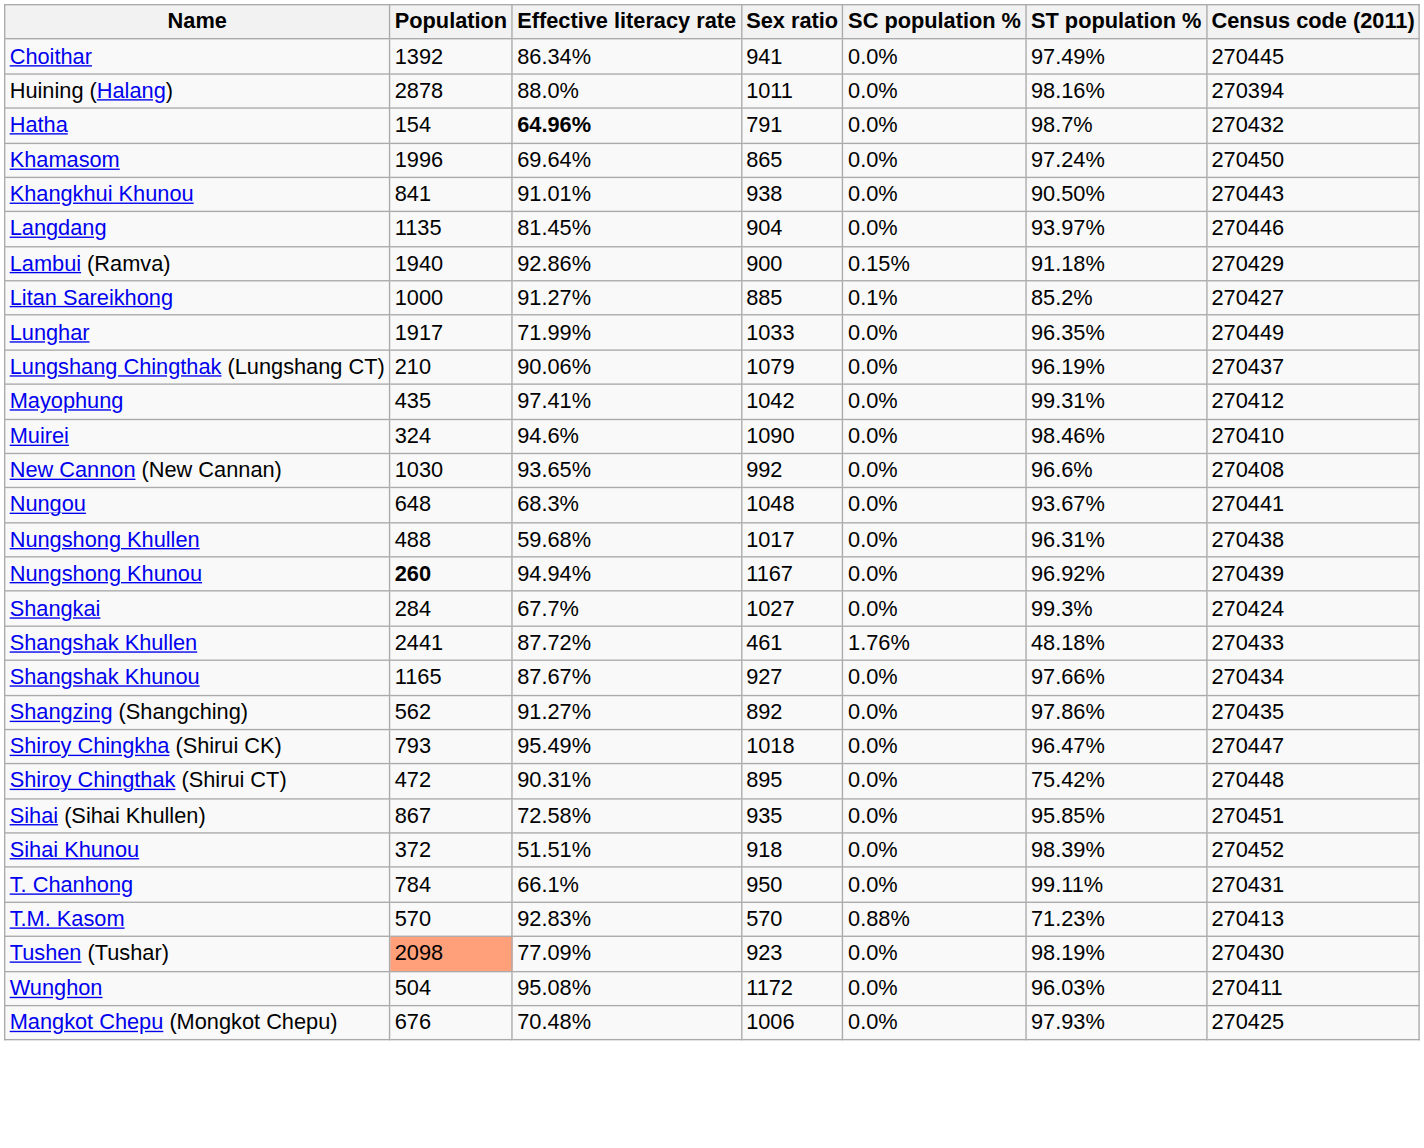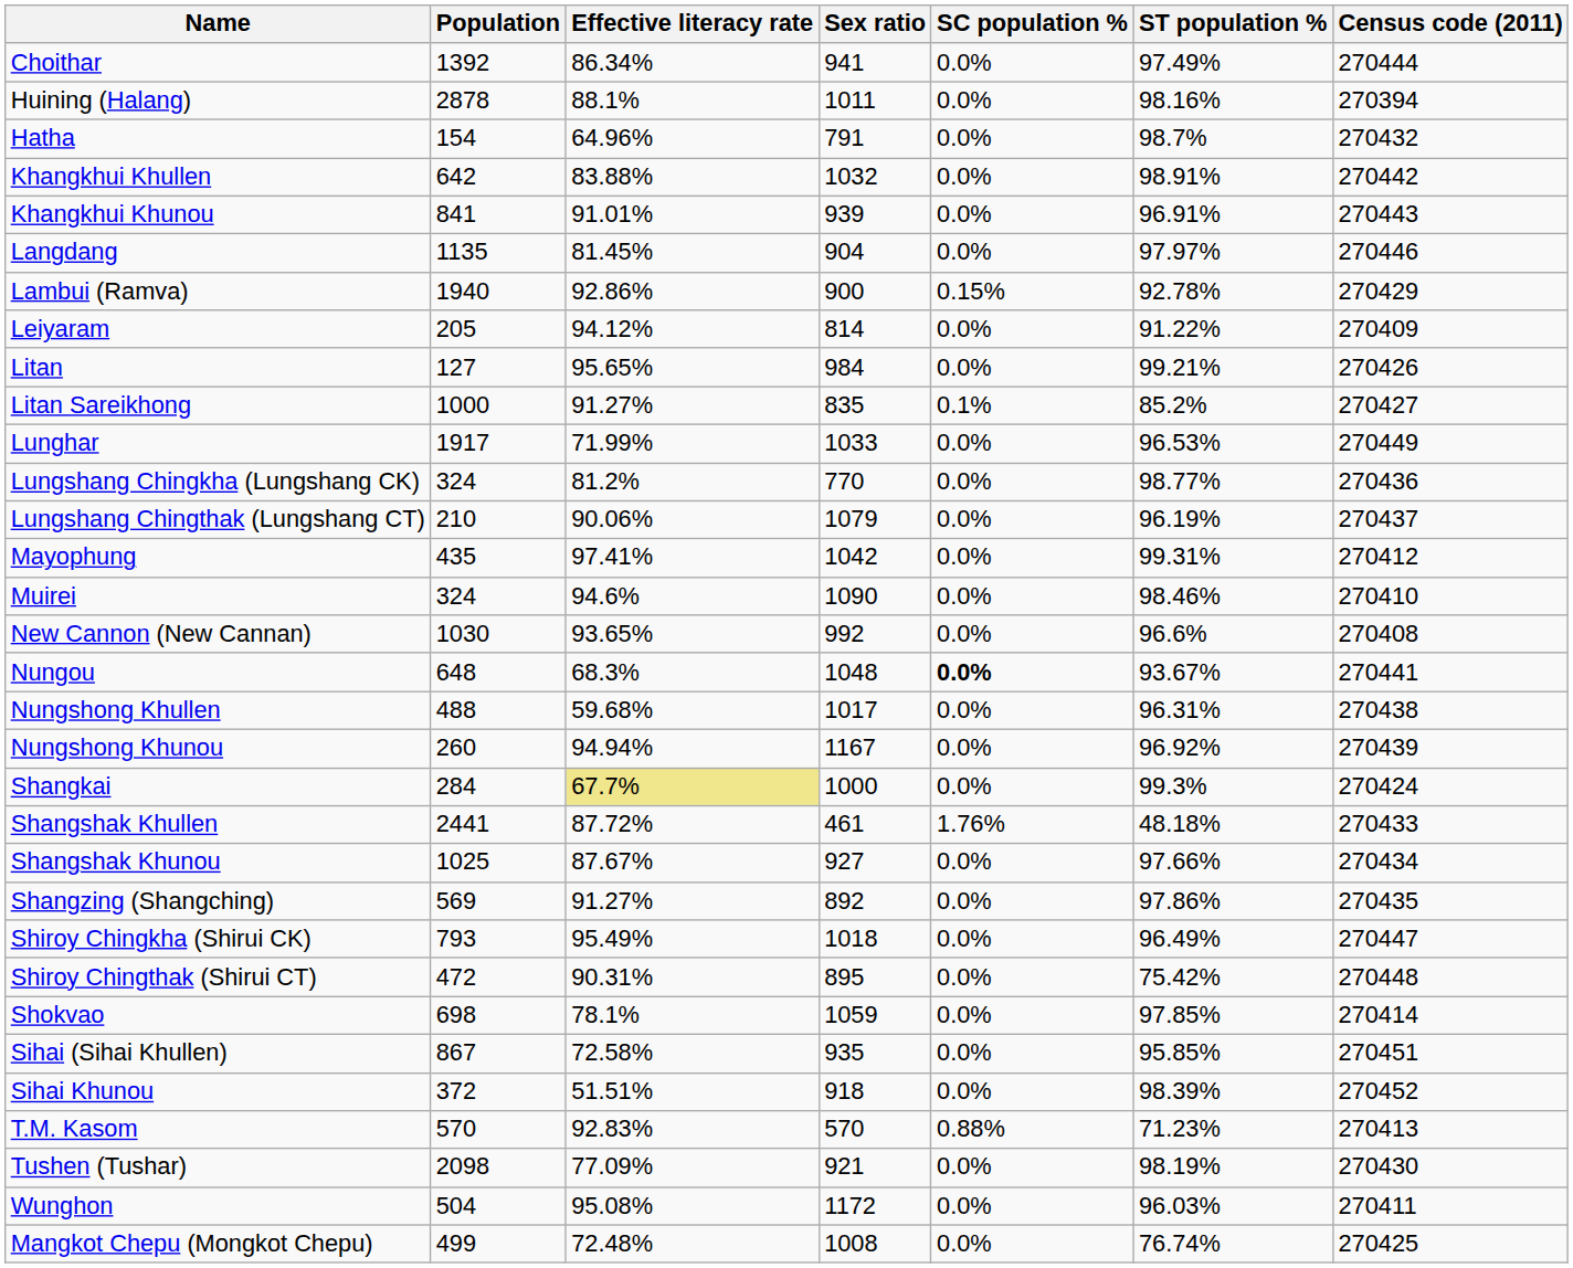 <table class="wikitable sortable">
 <tr>
 <th>Name</th>
 <th>Population</th>
 <th>Effective literacy rate</th>
 <th>Sex ratio</th>
 <th>SC population %</th>
 <th>ST population %</th>
 <th>Census code (2011)</th>
 </tr>
 <tr>
 <td><a href='#'>Choithar</a></td>
 <td>1392</td>
 <td>86.34%</td>
 <td>941</td>
 <td>0.0%</td>
 <td>97.49%</td>
-<td>270445</td>
+<td>270444</td>
 </tr>
 <tr>
 <td>Huining (<a href='#'>Halang</a>)</td>
 <td>2878</td>
-<td>88.0%</td>
+<td>88.1%</td>
 <td>1011</td>
 <td>0.0%</td>
 <td>98.16%</td>
 <td>270394</td>
 </tr>
 <tr>
 <td><a href='#'>Hatha</a></td>
 <td>154</td>
-<td><strong>64.96%</strong></td>
+<td>64.96%</td>
 <td>791</td>
 <td>0.0%</td>
 <td>98.7%</td>
 <td>270432</td>
 </tr>
 <tr>
-<td><a href='#'>Khamasom</a></td>
-<td>1996</td>
-<td>69.64%</td>
-<td>865</td>
+<td><a href='#'>Khangkhui Khullen</a></td>
+<td>642</td>
+<td>83.88%</td>
+<td>1032</td>
 <td>0.0%</td>
-<td>97.24%</td>
-<td>270450</td>
+<td>98.91%</td>
+<td>270442</td>
 </tr>
 <tr>
 <td><a href='#'>Khangkhui Khunou</a></td>
 <td>841</td>
 <td>91.01%</td>
-<td>938</td>
+<td>939</td>
 <td>0.0%</td>
-<td>90.50%</td>
+<td>96.91%</td>
 <td>270443</td>
 </tr>
 <tr>
 <td><a href='#'>Langdang</a></td>
 <td>1135</td>
 <td>81.45%</td>
 <td>904</td>
 <td>0.0%</td>
-<td>93.97%</td>
+<td>97.97%</td>
 <td>270446</td>
 </tr>
 <tr>
 <td><a href='#'>Lambui</a> (Ramva)</td>
 <td>1940</td>
 <td>92.86%</td>
 <td>900</td>
 <td>0.15%</td>
-<td>91.18%</td>
+<td>92.78%</td>
 <td>270429</td>
+</tr>
+<tr>
+<td><a href='#'>Leiyaram</a></td>
+<td>205</td>
+<td>94.12%</td>
+<td>814</td>
+<td>0.0%</td>
+<td>91.22%</td>
+<td>270409</td>
+</tr>
+<tr>
+<td><a href='#'>Litan</a></td>
+<td>127</td>
+<td>95.65%</td>
+<td>984</td>
+<td>0.0%</td>
+<td>99.21%</td>
+<td>270426</td>
 </tr>
 <tr>
 <td><a href='#'>Litan Sareikhong</a></td>
 <td>1000</td>
 <td>91.27%</td>
-<td>885</td>
+<td>835</td>
 <td>0.1%</td>
 <td>85.2%</td>
 <td>270427</td>
 </tr>
 <tr>
 <td><a href='#'>Lunghar</a></td>
 <td>1917</td>
 <td>71.99%</td>
 <td>1033</td>
 <td>0.0%</td>
-<td>96.35%</td>
+<td>96.53%</td>
 <td>270449</td>
+</tr>
+<tr>
+<td><a href='#'>Lungshang Chingkha</a> (Lungshang CK)</td>
+<td>324</td>
+<td>81.2%</td>
+<td>770</td>
+<td>0.0%</td>
+<td>98.77%</td>
+<td>270436</td>
 </tr>
 <tr>
 <td><a href='#'>Lungshang Chingthak</a> (Lungshang CT)</td>
 <td>210</td>
 <td>90.06%</td>
 <td>1079</td>
 <td>0.0%</td>
 <td>96.19%</td>
 <td>270437</td>
 </tr>
 <tr>
 <td><a href='#'>Mayophung</a></td>
 <td>435</td>
 <td>97.41%</td>
 <td>1042</td>
 <td>0.0%</td>
 <td>99.31%</td>
 <td>270412</td>
 </tr>
 <tr>
 <td><a href='#'>Muirei</a></td>
 <td>324</td>
 <td>94.6%</td>
 <td>1090</td>
 <td>0.0%</td>
 <td>98.46%</td>
 <td>270410</td>
 </tr>
 <tr>
 <td><a href='#'>New Cannon</a> (New Cannan)</td>
 <td>1030</td>
 <td>93.65%</td>
 <td>992</td>
 <td>0.0%</td>
 <td>96.6%</td>
 <td>270408</td>
 </tr>
 <tr>
 <td><a href='#'>Nungou</a></td>
 <td>648</td>
 <td>68.3%</td>
 <td>1048</td>
-<td>0.0%</td>
+<td><strong>0.0%</strong></td>
 <td>93.67%</td>
 <td>270441</td>
 </tr>
 <tr>
 <td><a href='#'>Nungshong Khullen</a></td>
 <td>488</td>
 <td>59.68%</td>
 <td>1017</td>
 <td>0.0%</td>
 <td>96.31%</td>
 <td>270438</td>
 </tr>
 <tr>
 <td><a href='#'>Nungshong Khunou</a></td>
-<td><strong>260</strong></td>
+<td>260</td>
 <td>94.94%</td>
 <td>1167</td>
 <td>0.0%</td>
 <td>96.92%</td>
 <td>270439</td>
 </tr>
 <tr>
 <td><a href='#'>Shangkai</a></td>
 <td>284</td>
-<td>67.7%</td>
-<td>1027</td>
+<td style="background: khaki;">67.7%</td>
+<td>1000</td>
 <td>0.0%</td>
 <td>99.3%</td>
 <td>270424</td>
 </tr>
 <tr>
 <td><a href='#'>Shangshak Khullen</a></td>
 <td>2441</td>
 <td>87.72%</td>
 <td>461</td>
 <td>1.76%</td>
 <td>48.18%</td>
 <td>270433</td>
 </tr>
 <tr>
 <td><a href='#'>Shangshak Khunou</a></td>
-<td>1165</td>
+<td>1025</td>
 <td>87.67%</td>
 <td>927</td>
 <td>0.0%</td>
 <td>97.66%</td>
 <td>270434</td>
 </tr>
 <tr>
 <td><a href='#'>Shangzing</a> (Shangching)</td>
-<td>562</td>
+<td>569</td>
 <td>91.27%</td>
 <td>892</td>
 <td>0.0%</td>
 <td>97.86%</td>
 <td>270435</td>
 </tr>
 <tr>
 <td><a href='#'>Shiroy Chingkha</a> (Shirui CK)</td>
 <td>793</td>
 <td>95.49%</td>
 <td>1018</td>
 <td>0.0%</td>
-<td>96.47%</td>
+<td>96.49%</td>
 <td>270447</td>
 </tr>
 <tr>
 <td><a href='#'>Shiroy Chingthak</a> (Shirui CT)</td>
 <td>472</td>
 <td>90.31%</td>
 <td>895</td>
 <td>0.0%</td>
 <td>75.42%</td>
 <td>270448</td>
+</tr>
+<tr>
+<td><a href='#'>Shokvao</a></td>
+<td>698</td>
+<td>78.1%</td>
+<td>1059</td>
+<td>0.0%</td>
+<td>97.85%</td>
+<td>270414</td>
 </tr>
 <tr>
 <td><a href='#'>Sihai</a> (Sihai Khullen)</td>
 <td>867</td>
 <td>72.58%</td>
 <td>935</td>
 <td>0.0%</td>
 <td>95.85%</td>
 <td>270451</td>
 </tr>
 <tr>
 <td><a href='#'>Sihai Khunou</a></td>
 <td>372</td>
 <td>51.51%</td>
 <td>918</td>
 <td>0.0%</td>
 <td>98.39%</td>
 <td>270452</td>
 </tr>
 <tr>
-<td><a href='#'>T. Chanhong</a></td>
-<td>784</td>
-<td>66.1%</td>
-<td>950</td>
-<td>0.0%</td>
-<td>99.11%</td>
-<td>270431</td>
-</tr>
-<tr>
 <td><a href='#'>T.M. Kasom</a></td>
 <td>570</td>
 <td>92.83%</td>
 <td>570</td>
 <td>0.88%</td>
 <td>71.23%</td>
 <td>270413</td>
 </tr>
 <tr>
 <td><a href='#'>Tushen</a> (Tushar)</td>
-<td style="background: lightsalmon;">2098</td>
+<td>2098</td>
 <td>77.09%</td>
-<td>923</td>
+<td>921</td>
 <td>0.0%</td>
 <td>98.19%</td>
 <td>270430</td>
 </tr>
 <tr>
 <td><a href='#'>Wunghon</a></td>
 <td>504</td>
 <td>95.08%</td>
 <td>1172</td>
 <td>0.0%</td>
 <td>96.03%</td>
 <td>270411</td>
 </tr>
 <tr>
 <td><a href='#'>Mangkot Chepu</a> (Mongkot Chepu)</td>
-<td>676</td>
-<td>70.48%</td>
-<td>1006</td>
+<td>499</td>
+<td>72.48%</td>
+<td>1008</td>
 <td>0.0%</td>
-<td>97.93%</td>
+<td>76.74%</td>
 <td>270425</td>
 </tr>
 </table>
